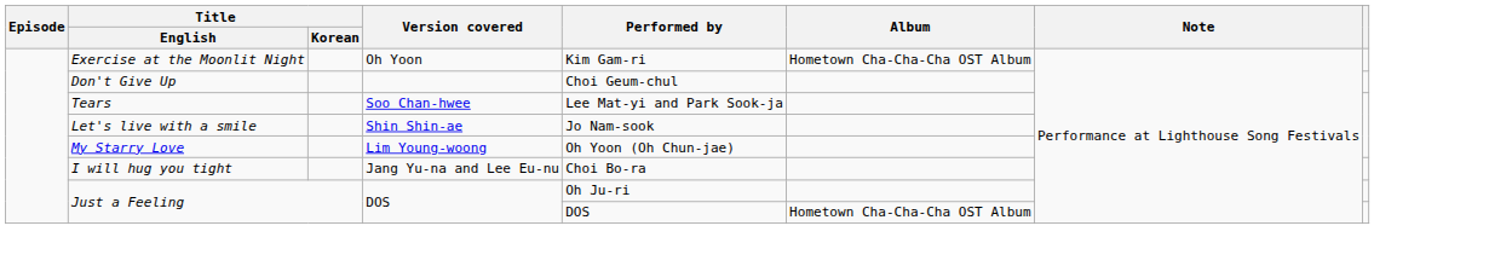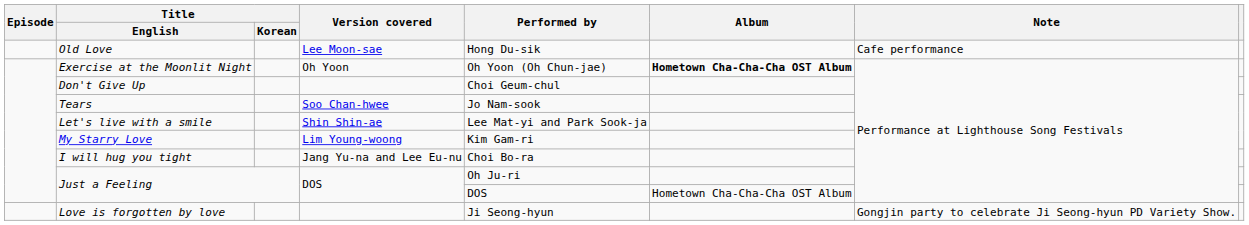 <table class="wikitable unsortable plainrowheaders">
 <tr>
 <th rowspan="2" scope="col">Episode</th>
 <th colspan="2" scope="col">Title</th>
 <th rowspan="2" scope="col">Version covered</th>
 <th rowspan="2" scope="col">Performed by</th>
 <th rowspan="2" scope="col">Album</th>
 <th rowspan="2" class="unsortable" scope="col">Note</th>
 <th rowspan="2" class="unsortable" scope="col"></th>
 </tr>
 <tr>
 <th>English</th>
 <th>Korean</th>
 </tr>
 <tr>
+<td></td>
+<td><em>Old Love</em></td>
+<td></td>
+<td><a href='#'>Lee Moon-sae</a></td>
+<td>Hong Du-sik</td>
+<td></td>
+<td>Cafe performance</td>
+<td></td>
+</tr>
+<tr>
 <td rowspan="8"></td>
 <td><em>Exercise at the Moonlit Night</em></td>
 <td></td>
 <td>Oh Yoon</td>
-<td>Kim Gam-ri</td>
-<td>Hometown Cha-Cha-Cha OST Album</td>
+<td>Oh Yoon (Oh Chun-jae)</td>
+<td><strong>Hometown Cha-Cha-Cha OST Album</strong></td>
 <td rowspan="8">Performance at Lighthouse Song Festivals</td>
 <td></td>
 </tr>
 <tr>
 <td><em>Don't Give Up</em></td>
 <td></td>
 <td></td>
 <td>Choi Geum-chul</td>
 <td></td>
 <td></td>
 </tr>
 <tr>
 <td><em>Tears</em></td>
 <td></td>
 <td><a href='#'>Soo Chan-hwee</a></td>
-<td>Lee Mat-yi and Park Sook-ja</td>
+<td>Jo Nam-sook</td>
 <td></td>
 <td rowspan="3"></td>
 </tr>
 <tr>
 <td><em>Let's live with a smile</em></td>
 <td></td>
 <td><a href='#'>Shin Shin-ae</a></td>
-<td>Jo Nam-sook</td>
+<td>Lee Mat-yi and Park Sook-ja</td>
 <td></td>
 </tr>
 <tr>
 <td><em><a href='#'>My Starry Love</a></em></td>
 <td></td>
 <td><a href='#'>Lim Young-woong</a></td>
-<td>Oh Yoon (Oh Chun-jae)</td>
+<td>Kim Gam-ri</td>
 <td></td>
 </tr>
 <tr>
 <td><em>I will hug you tight</em></td>
 <td></td>
 <td>Jang Yu-na and Lee Eu-nu</td>
 <td>Choi Bo-ra</td>
 <td></td>
 <td></td>
 </tr>
 <tr>
 <td rowspan="2" colspan="2"><em>Just a Feeling</em></td>
 <td rowspan="2">DOS</td>
 <td>Oh Ju-ri</td>
 <td></td>
 <td></td>
 </tr>
 <tr>
 <td>DOS</td>
 <td>Hometown Cha-Cha-Cha OST Album</td>
 <td></td>
 </tr>
+<tr>
+<td></td>
+<td><em>Love is forgotten by love</em></td>
+<td></td>
+<td></td>
+<td>Ji Seong-hyun</td>
+<td></td>
+<td>Gongjin party to celebrate Ji Seong-hyun PD Variety Show.</td>
+<td></td>
+</tr>
 </table>
